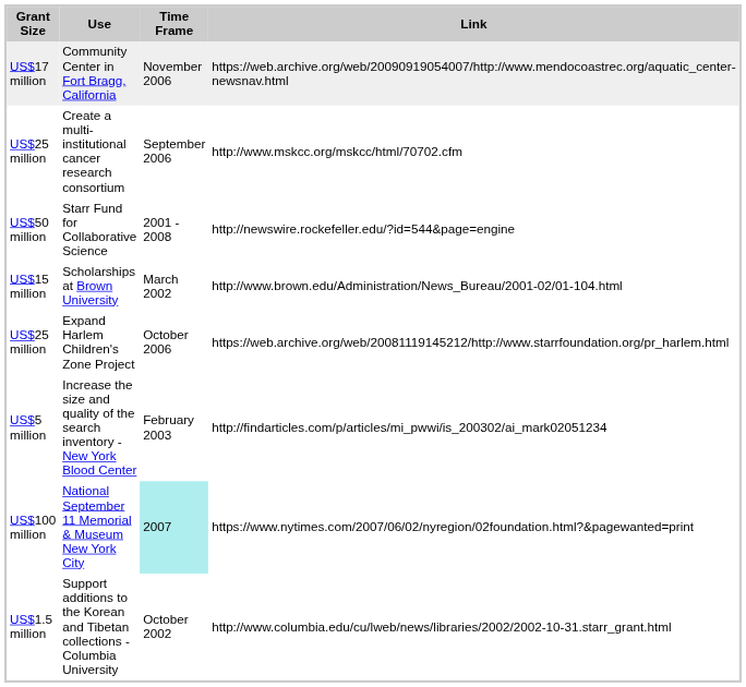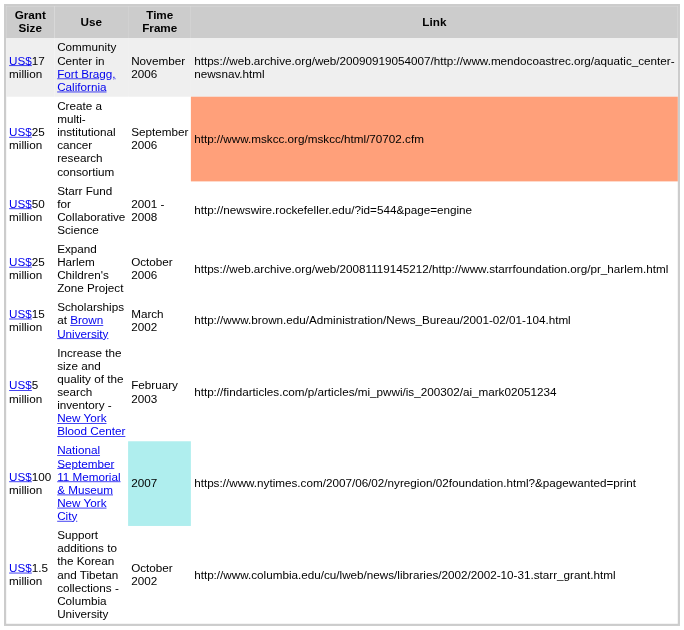 <table cellpadding="4" cellspacing="0" style="border:3px solid #cccccc;" class="sortable">
 <tr bgcolor="#cccccc">
 <th>Grant Size</th>
 <th>Use</th>
 <th>Time Frame</th>
 <th>Link</th>
 </tr>
 <tr bgcolor="#efefef">
 <td><a href='#'>US$</a>17 million</td>
 <td>Community Center in <a href='#'>Fort Bragg, California</a></td>
 <td>November 2006</td>
 <td>https://web.archive.org/web/20090919054007/http://www.mendocoastrec.org/aquatic_center-newsnav.html</td>
 </tr>
 <tr>
 <td><a href='#'>US$</a>25 million</td>
 <td>Create a multi-institutional cancer research consortium</td>
 <td>September 2006</td>
-<td>http://www.mskcc.org/mskcc/html/70702.cfm</td>
+<td style="background: lightsalmon;">http://www.mskcc.org/mskcc/html/70702.cfm</td>
 </tr>
 <tr>
 <td><a href='#'>US$</a>50 million</td>
 <td>Starr Fund for Collaborative Science</td>
 <td>2001 - 2008</td>
 <td>http://newswire.rockefeller.edu/?id=544&page=engine</td>
 </tr>
 <tr>
+<td><a href='#'>US$</a>25 million</td>
+<td>Expand Harlem Children's Zone Project</td>
+<td>October 2006</td>
+<td>https://web.archive.org/web/20081119145212/http://www.starrfoundation.org/pr_harlem.html</td>
+</tr>
+<tr>
 <td><a href='#'>US$</a>15 million</td>
 <td>Scholarships at <a href='#'>Brown University</a></td>
 <td>March 2002</td>
 <td>http://www.brown.edu/Administration/News_Bureau/2001-02/01-104.html</td>
-</tr>
-<tr>
-<td><a href='#'>US$</a>25 million</td>
-<td>Expand Harlem Children's Zone Project</td>
-<td>October 2006</td>
-<td>https://web.archive.org/web/20081119145212/http://www.starrfoundation.org/pr_harlem.html</td>
 </tr>
 <tr>
 <td><a href='#'>US$</a>5 million</td>
 <td>Increase the size and quality of the search inventory - <a href='#'>New York Blood Center</a></td>
 <td>February 2003</td>
 <td>http://findarticles.com/p/articles/mi_pwwi/is_200302/ai_mark02051234</td>
 </tr>
 <tr>
 <td><a href='#'>US$</a>100 million</td>
 <td><a href='#'>National September 11 Memorial & Museum</a> <a href='#'>New York City</a></td>
 <td style="background: paleturquoise;">2007</td>
 <td>https://www.nytimes.com/2007/06/02/nyregion/02foundation.html?&pagewanted=print</td>
 </tr>
 <tr>
 <td><a href='#'>US$</a>1.5 million</td>
 <td>Support additions to the Korean and Tibetan collections - Columbia University</td>
 <td>October 2002</td>
 <td>http://www.columbia.edu/cu/lweb/news/libraries/2002/2002-10-31.starr_grant.html</td>
 </tr>
 </table>
